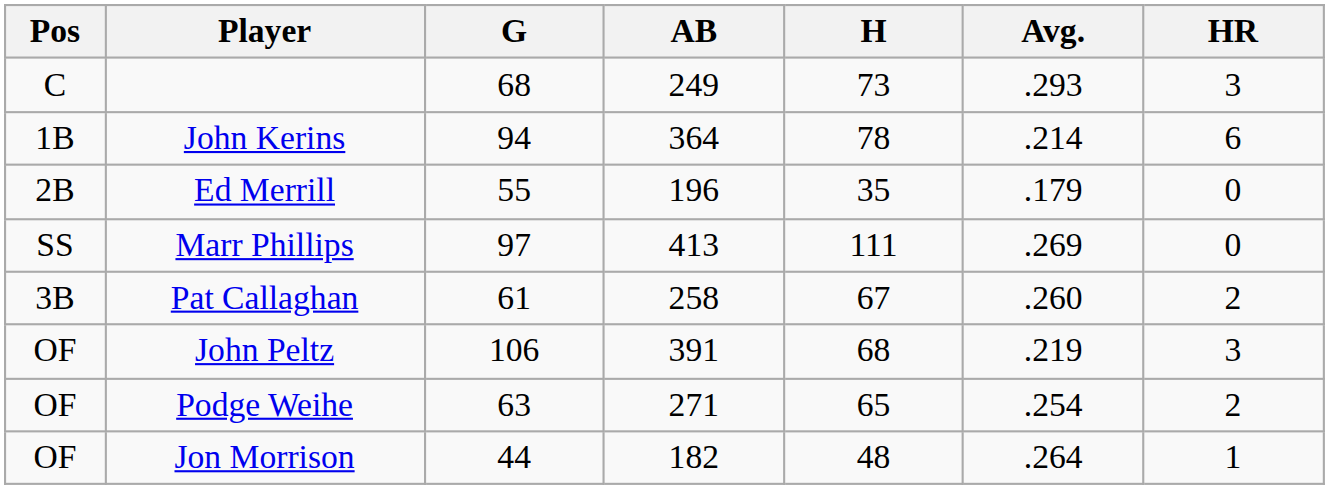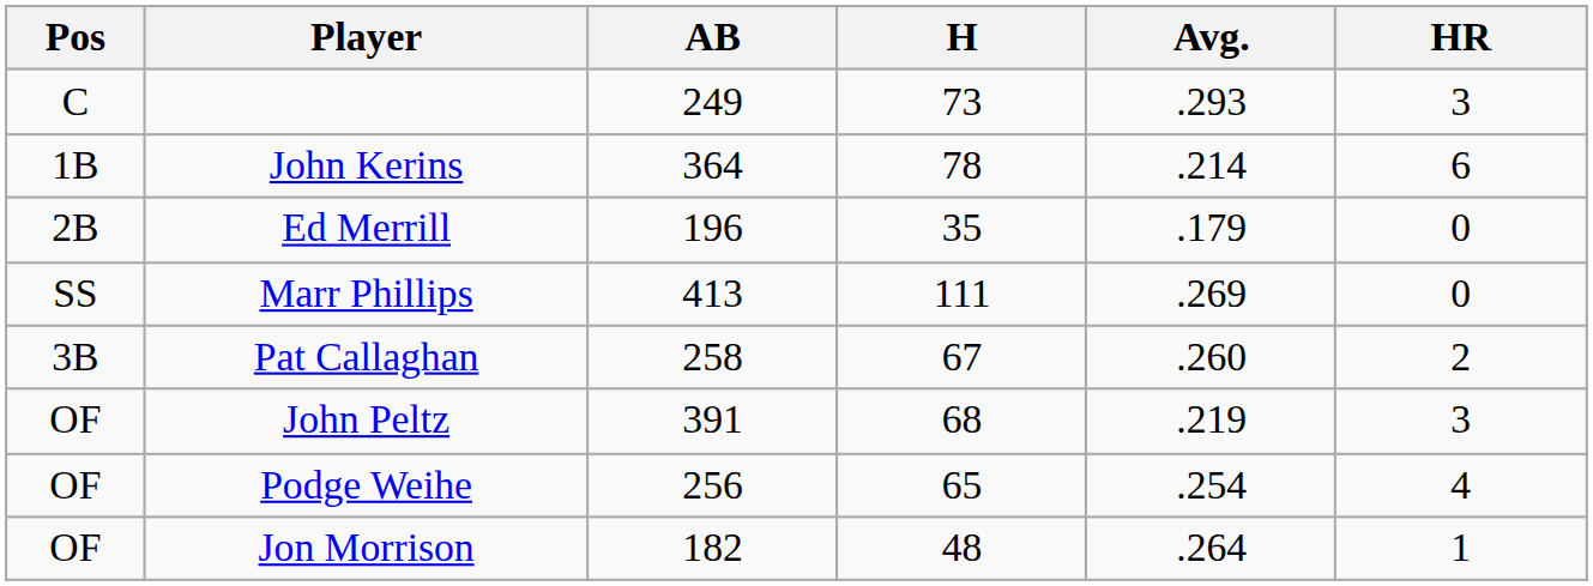 <table class="wikitable sortable">
 <tr>
 <th bgcolor="#DDDDFF" width="5%">Pos</th>
 <th bgcolor="#DDDDFF" width="16%">Player</th>
-<th bgcolor="#DDDDFF" width="9%">G</th>
 <th bgcolor="#DDDDFF" width="9%">AB</th>
 <th bgcolor="#DDDDFF" width="9%">H</th>
 <th bgcolor="#DDDDFF" width="9%">Avg.</th>
 <th bgcolor="#DDDDFF" width="9%">HR</th>
 </tr>
 <tr align="center">
 <td>C</td>
 <td></td>
-<td>68</td>
 <td>249</td>
 <td>73</td>
 <td>.293</td>
 <td>3</td>
 </tr>
 <tr align="center">
 <td>1B</td>
 <td><a href='#'>John Kerins</a></td>
-<td>94</td>
 <td>364</td>
 <td>78</td>
 <td>.214</td>
 <td>6</td>
 </tr>
 <tr align=center>
 <td>2B</td>
 <td><a href='#'>Ed Merrill</a></td>
-<td>55</td>
 <td>196</td>
 <td>35</td>
 <td>.179</td>
 <td>0</td>
 </tr>
 <tr align=center>
 <td>SS</td>
 <td><a href='#'>Marr Phillips</a></td>
-<td>97</td>
 <td>413</td>
 <td>111</td>
 <td>.269</td>
 <td>0</td>
 </tr>
 <tr align=center>
 <td>3B</td>
 <td><a href='#'>Pat Callaghan</a></td>
-<td>61</td>
 <td>258</td>
 <td>67</td>
 <td>.260</td>
 <td>2</td>
 </tr>
 <tr align=center>
 <td>OF</td>
 <td><a href='#'>John Peltz</a></td>
-<td>106</td>
 <td>391</td>
 <td>68</td>
 <td>.219</td>
 <td>3</td>
 </tr>
 <tr align=center>
 <td>OF</td>
 <td><a href='#'>Podge Weihe</a></td>
-<td>63</td>
-<td>271</td>
+<td>256</td>
 <td>65</td>
 <td>.254</td>
-<td>2</td>
+<td>4</td>
 </tr>
 <tr align=center>
 <td>OF</td>
 <td><a href='#'>Jon Morrison</a></td>
-<td>44</td>
 <td>182</td>
 <td>48</td>
 <td>.264</td>
 <td>1</td>
 </tr>
 </table>
